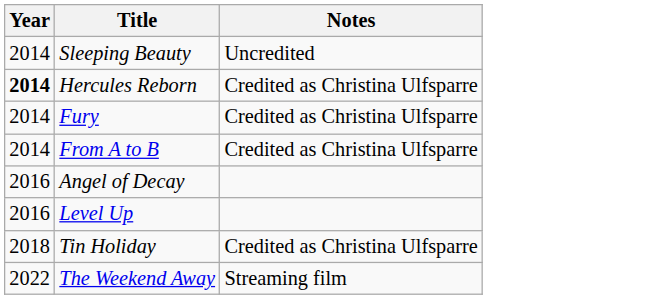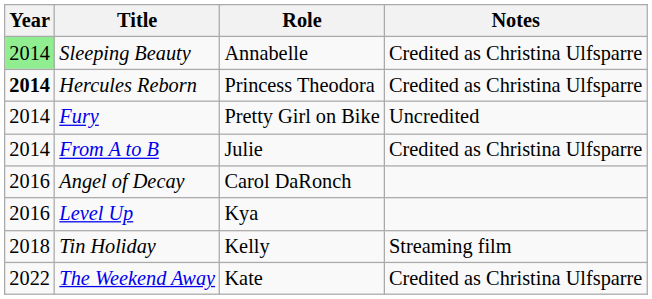 <table class="wikitable sortable">
 <tr>
 <th>Year</th>
 <th>Title</th>
+<th>Role</th>
 <th class="unsortable">Notes</th>
 </tr>
 <tr>
-<td>2014</td>
+<td style="background: lightgreen;">2014</td>
 <td><em>Sleeping Beauty</em></td>
-<td>Uncredited</td>
+<td>Annabelle</td>
+<td>Credited as Christina Ulfsparre</td>
 </tr>
 <tr>
 <td><strong>2014</strong></td>
 <td><em>Hercules Reborn</em></td>
+<td>Princess Theodora</td>
 <td>Credited as Christina Ulfsparre</td>
 </tr>
 <tr>
 <td>2014</td>
 <td><em><a href='#'>Fury</a></em></td>
-<td>Credited as Christina Ulfsparre</td>
+<td>Pretty Girl on Bike</td>
+<td>Uncredited</td>
 </tr>
 <tr>
 <td>2014</td>
 <td><em><a href='#'>From A to B</a></em></td>
+<td>Julie</td>
 <td>Credited as Christina Ulfsparre</td>
 </tr>
 <tr>
 <td>2016</td>
 <td><em>Angel of Decay</em></td>
+<td>Carol DaRonch</td>
 <td></td>
 </tr>
 <tr>
 <td>2016</td>
 <td><em><a href='#'>Level Up</a></em></td>
+<td>Kya</td>
 <td></td>
 </tr>
 <tr>
 <td>2018</td>
 <td><em>Tin Holiday</em></td>
-<td>Credited as Christina Ulfsparre</td>
+<td>Kelly</td>
+<td>Streaming film</td>
 </tr>
 <tr>
 <td>2022</td>
 <td><em><a href='#'>The Weekend Away</a></em></td>
-<td>Streaming film</td>
+<td>Kate</td>
+<td>Credited as Christina Ulfsparre</td>
 </tr>
 </table>
